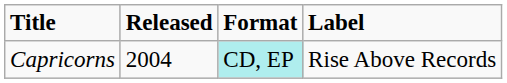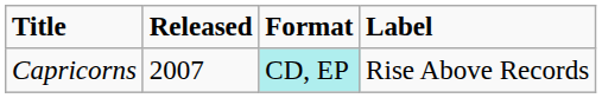 <table class="wikitable">
 <tr>
 <td><strong>Title</strong></td>
 <td><strong>Released</strong></td>
 <td><strong>Format</strong></td>
 <td><strong>Label</strong></td>
 </tr>
 <tr>
 <td><em>Capricorns</em></td>
-<td>2004</td>
+<td>2007</td>
 <td style="background: paleturquoise;">CD, EP</td>
 <td>Rise Above Records</td>
 </tr>
 </table>
